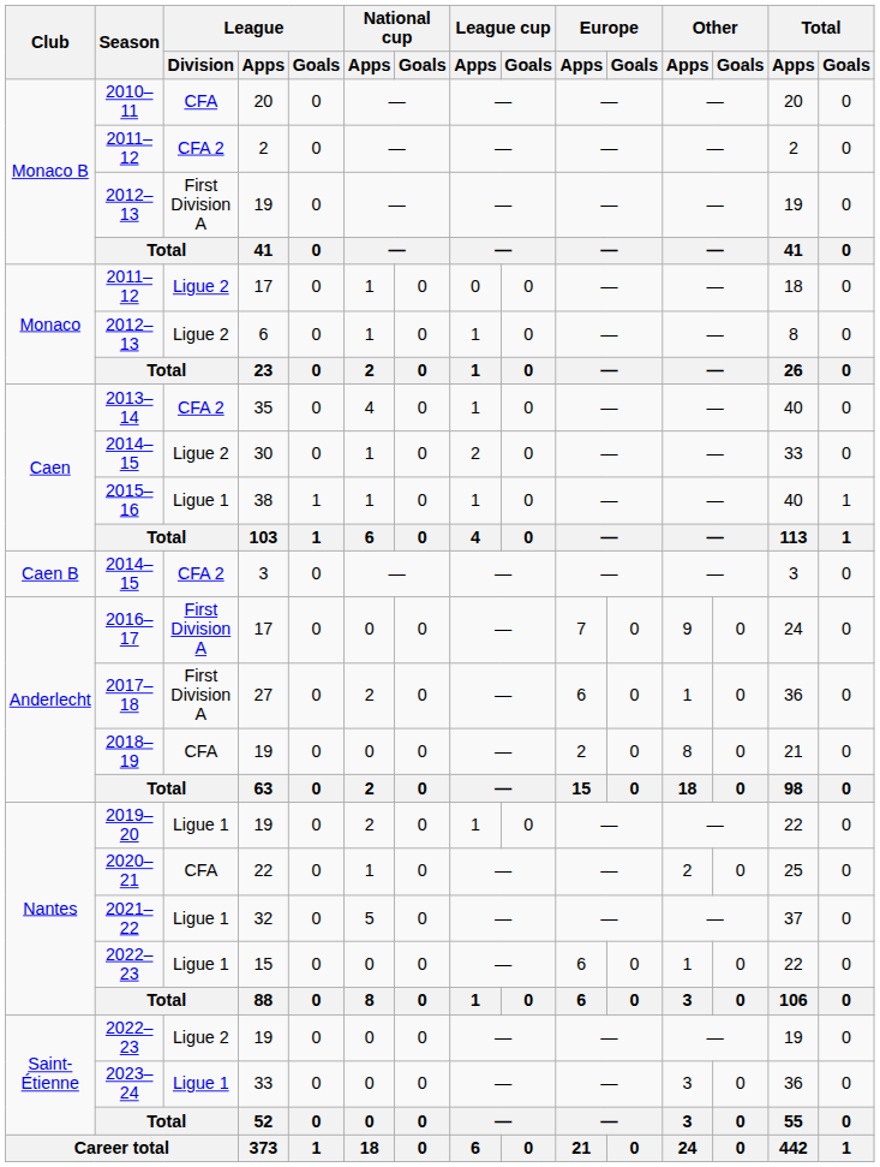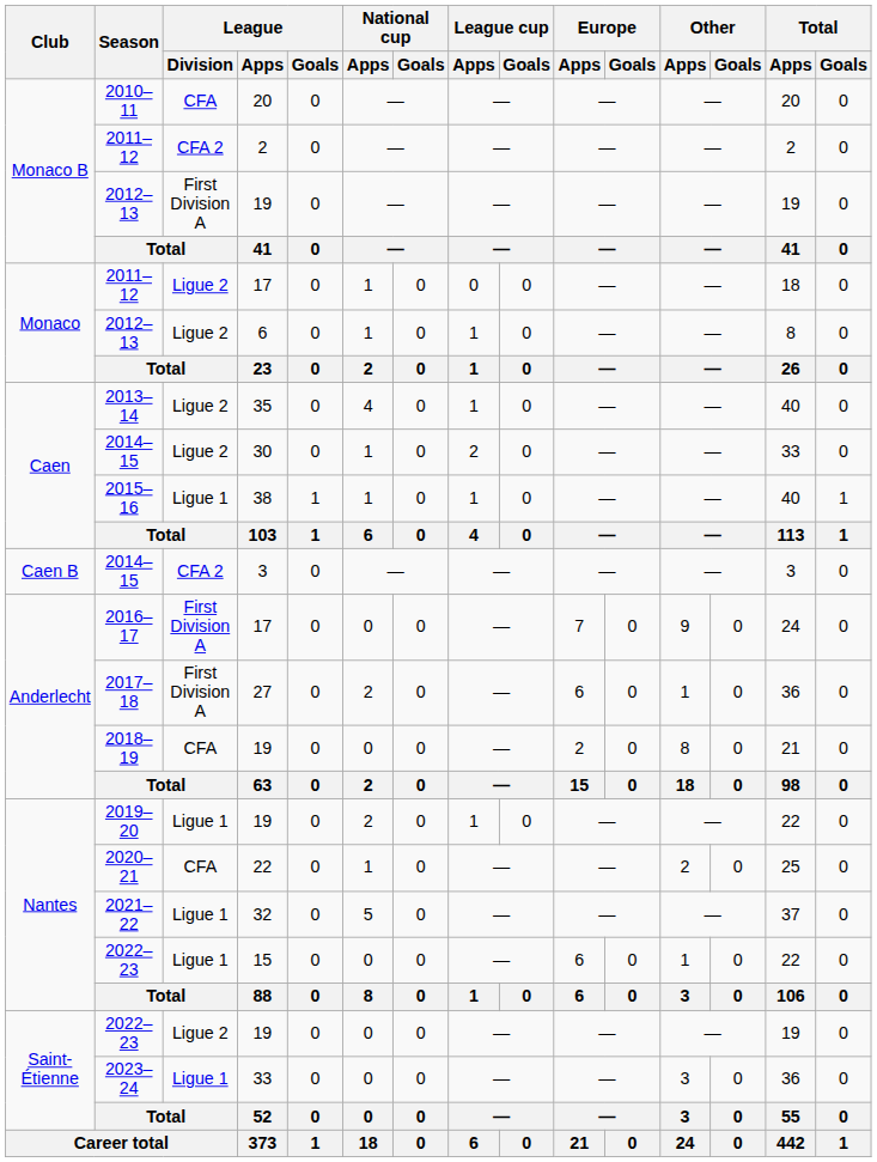 <table class="wikitable" style="text-align:center">
 <tr>
 <th rowspan="2">Club</th>
 <th rowspan="2">Season</th>
 <th colspan="3">League</th>
 <th colspan="2">National cup</th>
 <th colspan="2">League cup</th>
 <th colspan="2">Europe</th>
 <th colspan="2">Other</th>
 <th colspan="2">Total</th>
 </tr>
 <tr>
 <th>Division</th>
 <th>Apps</th>
 <th>Goals</th>
 <th>Apps</th>
 <th>Goals</th>
 <th>Apps</th>
 <th>Goals</th>
 <th>Apps</th>
 <th>Goals</th>
 <th>Apps</th>
 <th>Goals</th>
 <th>Apps</th>
 <th>Goals</th>
 </tr>
 <tr>
 <td rowspan="4"><a href='#'>Monaco B</a></td>
 <td><a href='#'>2010–11</a></td>
 <td><a href='#'>CFA</a></td>
 <td>20</td>
 <td>0</td>
 <td colspan="2">—</td>
 <td colspan="2">—</td>
 <td colspan="2">—</td>
 <td colspan="2">—</td>
 <td>20</td>
 <td>0</td>
 </tr>
 <tr>
 <td><a href='#'>2011–12</a></td>
 <td><a href='#'>CFA 2</a></td>
 <td>2</td>
 <td>0</td>
 <td colspan="2">—</td>
 <td colspan="2">—</td>
 <td colspan="2">—</td>
 <td colspan="2">—</td>
 <td>2</td>
 <td>0</td>
 </tr>
 <tr>
 <td><a href='#'>2012–13</a></td>
 <td>First Division A</td>
 <td>19</td>
 <td>0</td>
 <td colspan="2">—</td>
 <td colspan="2">—</td>
 <td colspan="2">—</td>
 <td colspan="2">—</td>
 <td>19</td>
 <td>0</td>
 </tr>
 <tr>
 <th colspan="2">Total</th>
 <th>41</th>
 <th>0</th>
 <th colspan="2">—</th>
 <th colspan="2">—</th>
 <th colspan="2">—</th>
 <th colspan="2">—</th>
 <th>41</th>
 <th>0</th>
 </tr>
 <tr>
 <td rowspan="3"><a href='#'>Monaco</a></td>
 <td><a href='#'>2011–12</a></td>
 <td><a href='#'>Ligue 2</a></td>
 <td>17</td>
 <td>0</td>
 <td>1</td>
 <td>0</td>
 <td>0</td>
 <td>0</td>
 <td colspan="2">—</td>
 <td colspan="2">—</td>
 <td>18</td>
 <td>0</td>
 </tr>
 <tr>
 <td><a href='#'>2012–13</a></td>
 <td>Ligue 2</td>
 <td>6</td>
 <td>0</td>
 <td>1</td>
 <td>0</td>
 <td>1</td>
 <td>0</td>
 <td colspan="2">—</td>
 <td colspan="2">—</td>
 <td>8</td>
 <td>0</td>
 </tr>
 <tr>
 <th colspan="2">Total</th>
 <th>23</th>
 <th>0</th>
 <th>2</th>
 <th>0</th>
 <th>1</th>
 <th>0</th>
 <th colspan="2">—</th>
 <th colspan="2">—</th>
 <th>26</th>
 <th>0</th>
 </tr>
 <tr>
 <td rowspan="4"><a href='#'>Caen</a></td>
 <td><a href='#'>2013–14</a></td>
-<td><a href='#'>CFA 2</a></td>
+<td>Ligue 2</td>
 <td>35</td>
 <td>0</td>
 <td>4</td>
 <td>0</td>
 <td>1</td>
 <td>0</td>
 <td colspan="2">—</td>
 <td colspan="2">—</td>
 <td>40</td>
 <td>0</td>
 </tr>
 <tr>
 <td><a href='#'>2014–15</a></td>
 <td>Ligue 2</td>
 <td>30</td>
 <td>0</td>
 <td>1</td>
 <td>0</td>
 <td>2</td>
 <td>0</td>
 <td colspan="2">—</td>
 <td colspan="2">—</td>
 <td>33</td>
 <td>0</td>
 </tr>
 <tr>
 <td><a href='#'>2015–16</a></td>
 <td>Ligue 1</td>
 <td>38</td>
 <td>1</td>
 <td>1</td>
 <td>0</td>
 <td>1</td>
 <td>0</td>
 <td colspan="2">—</td>
 <td colspan="2">—</td>
 <td>40</td>
 <td>1</td>
 </tr>
 <tr>
 <th colspan="2">Total</th>
 <th>103</th>
 <th>1</th>
 <th>6</th>
 <th>0</th>
 <th>4</th>
 <th>0</th>
 <th colspan="2">—</th>
 <th colspan="2">—</th>
 <th>113</th>
 <th>1</th>
 </tr>
 <tr>
 <td><a href='#'>Caen B</a></td>
 <td><a href='#'>2014–15</a></td>
 <td><a href='#'>CFA 2</a></td>
 <td>3</td>
 <td>0</td>
 <td colspan="2">—</td>
 <td colspan="2">—</td>
 <td colspan="2">—</td>
 <td colspan="2">—</td>
 <td>3</td>
 <td>0</td>
 </tr>
 <tr>
 <td rowspan="4"><a href='#'>Anderlecht</a></td>
 <td><a href='#'>2016–17</a></td>
 <td><a href='#'>First Division A</a></td>
 <td>17</td>
 <td>0</td>
 <td>0</td>
 <td>0</td>
 <td colspan="2">—</td>
 <td>7</td>
 <td>0</td>
 <td>9</td>
 <td>0</td>
 <td>24</td>
 <td>0</td>
 </tr>
 <tr>
 <td><a href='#'>2017–18</a></td>
 <td>First Division A</td>
 <td>27</td>
 <td>0</td>
 <td>2</td>
 <td>0</td>
 <td colspan="2">—</td>
 <td>6</td>
 <td>0</td>
 <td>1</td>
 <td>0</td>
 <td>36</td>
 <td>0</td>
 </tr>
 <tr>
 <td><a href='#'>2018–19</a></td>
 <td>CFA</td>
 <td>19</td>
 <td>0</td>
 <td>0</td>
 <td>0</td>
 <td colspan="2">—</td>
 <td>2</td>
 <td>0</td>
 <td>8</td>
 <td>0</td>
 <td>21</td>
 <td>0</td>
 </tr>
 <tr>
 <th colspan="2">Total</th>
 <th>63</th>
 <th>0</th>
 <th>2</th>
 <th>0</th>
 <th colspan="2">—</th>
 <th>15</th>
 <th>0</th>
 <th>18</th>
 <th>0</th>
 <th>98</th>
 <th>0</th>
 </tr>
 <tr>
 <td rowspan="5"><a href='#'>Nantes</a></td>
 <td><a href='#'>2019–20</a></td>
 <td>Ligue 1</td>
 <td>19</td>
 <td>0</td>
 <td>2</td>
 <td>0</td>
 <td>1</td>
 <td>0</td>
 <td colspan="2">—</td>
 <td colspan="2">—</td>
 <td>22</td>
 <td>0</td>
 </tr>
 <tr>
 <td><a href='#'>2020–21</a></td>
 <td>CFA</td>
 <td>22</td>
 <td>0</td>
 <td>1</td>
 <td>0</td>
 <td colspan="2">—</td>
 <td colspan="2">—</td>
 <td>2</td>
 <td>0</td>
 <td>25</td>
 <td>0</td>
 </tr>
 <tr>
 <td><a href='#'>2021–22</a></td>
 <td>Ligue 1</td>
 <td>32</td>
 <td>0</td>
 <td>5</td>
 <td>0</td>
 <td colspan="2">—</td>
 <td colspan="2">—</td>
 <td colspan="2">—</td>
 <td>37</td>
 <td>0</td>
 </tr>
 <tr>
 <td><a href='#'>2022–23</a></td>
 <td>Ligue 1</td>
 <td>15</td>
 <td>0</td>
 <td>0</td>
 <td>0</td>
 <td colspan="2">—</td>
 <td>6</td>
 <td>0</td>
 <td>1</td>
 <td>0</td>
 <td>22</td>
 <td>0</td>
 </tr>
 <tr>
 <th colspan="2">Total</th>
 <th>88</th>
 <th>0</th>
 <th>8</th>
 <th>0</th>
 <th>1</th>
 <th>0</th>
 <th>6</th>
 <th>0</th>
 <th>3</th>
 <th>0</th>
 <th>106</th>
 <th>0</th>
 </tr>
 <tr>
 <td rowspan="3"><a href='#'>Saint-Étienne</a></td>
 <td><a href='#'>2022–23</a></td>
 <td>Ligue 2</td>
 <td>19</td>
 <td>0</td>
 <td>0</td>
 <td>0</td>
 <td colspan="2">—</td>
 <td colspan="2">—</td>
 <td colspan="2">—</td>
 <td>19</td>
 <td>0</td>
 </tr>
 <tr>
 <td><a href='#'>2023–24</a></td>
 <td><a href='#'>Ligue 1</a></td>
 <td>33</td>
 <td>0</td>
 <td>0</td>
 <td>0</td>
 <td colspan="2">—</td>
 <td colspan="2">—</td>
 <td>3</td>
 <td>0</td>
 <td>36</td>
 <td>0</td>
 </tr>
 <tr>
 <th colspan="2">Total</th>
 <th>52</th>
 <th>0</th>
 <th>0</th>
 <th>0</th>
 <th colspan="2">—</th>
 <th colspan="2">—</th>
 <th>3</th>
 <th>0</th>
 <th>55</th>
 <th>0</th>
 </tr>
 <tr>
 <th colspan="3">Career total</th>
 <th>373</th>
 <th>1</th>
 <th>18</th>
 <th>0</th>
 <th>6</th>
 <th>0</th>
 <th>21</th>
 <th>0</th>
 <th>24</th>
 <th>0</th>
 <th>442</th>
 <th>1</th>
 </tr>
 </table>
